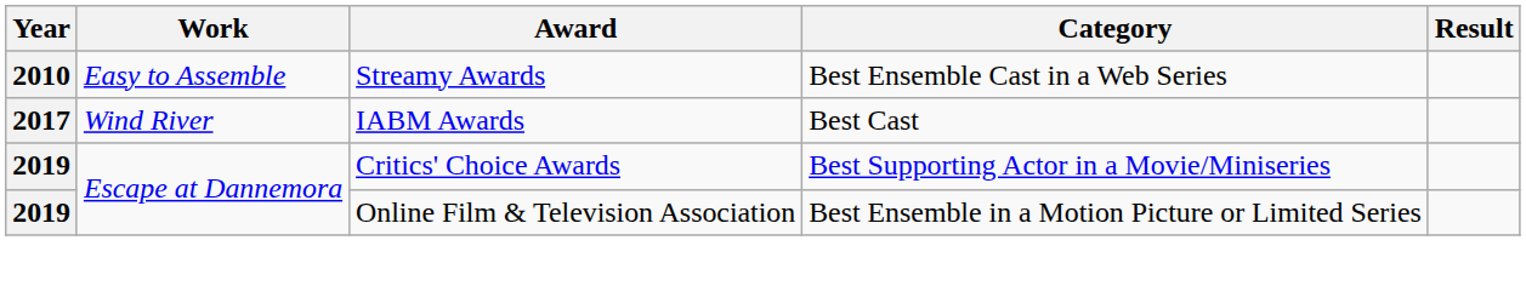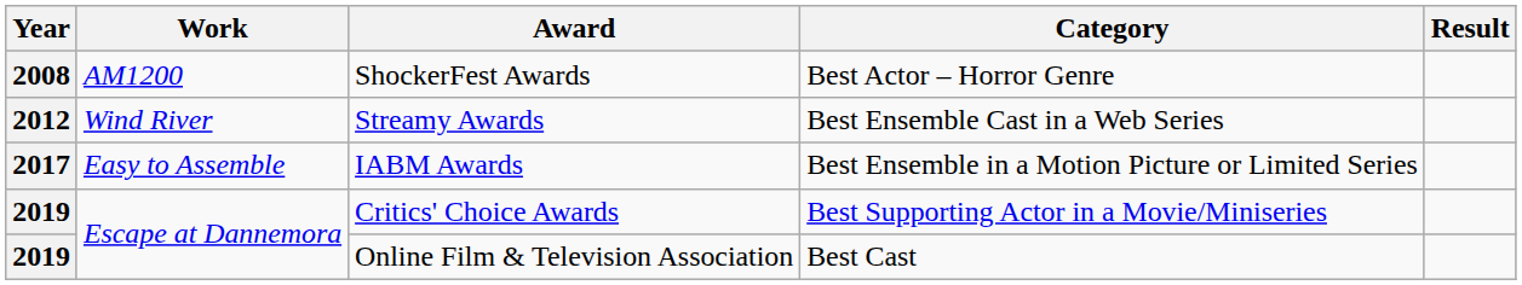 <table class="wikitable plainrowheaders sortable">
 <tr>
 <th scope="col">Year</th>
 <th scope="col">Work</th>
 <th scope="col">Award</th>
 <th scope="col">Category</th>
 <th scope="col">Result</th>
 </tr>
 <tr>
-<th scope="row">2010</th>
-<td><em><a href='#'>Easy to Assemble</a></em></td>
+<th scope="row">2008</th>
+<td><a href='#'><em>AM1200</em></a></td>
+<td>ShockerFest Awards</td>
+<td>Best Actor – Horror Genre</td>
+<td></td>
+</tr>
+<tr>
+<th scope="row">2012</th>
+<td><a href='#'><em>Wind River</em></a></td>
 <td><a href='#'>Streamy Awards</a></td>
 <td>Best Ensemble Cast in a Web Series</td>
 <td></td>
 </tr>
 <tr>
 <th scope="row">2017</th>
-<td><a href='#'><em>Wind River</em></a></td>
+<td><em><a href='#'>Easy to Assemble</a></em></td>
 <td><a href='#'>IABM Awards</a></td>
-<td>Best Cast</td>
+<td>Best Ensemble in a Motion Picture or Limited Series</td>
 <td></td>
 </tr>
 <tr>
 <th scope="row">2019</th>
 <td rowspan="2"><em><a href='#'>Escape at Dannemora</a></em></td>
 <td><a href='#'>Critics' Choice Awards</a></td>
 <td><a href='#'>Best Supporting Actor in a Movie/Miniseries</a></td>
 <td></td>
 </tr>
 <tr>
 <th scope="row">2019</th>
 <td>Online Film & Television Association</td>
-<td>Best Ensemble in a Motion Picture or Limited Series</td>
+<td>Best Cast</td>
 <td></td>
 </tr>
 </table>
